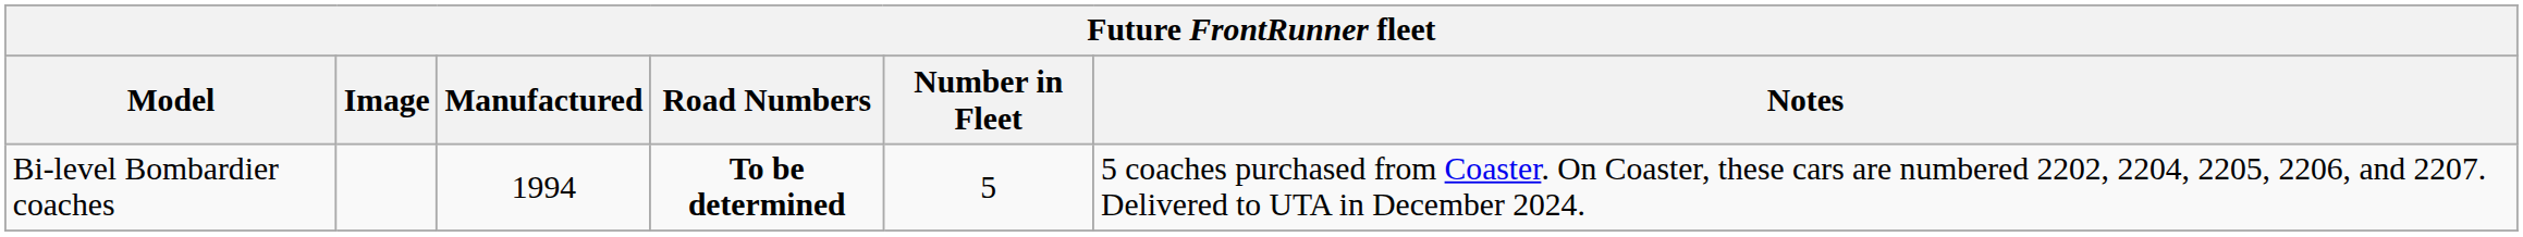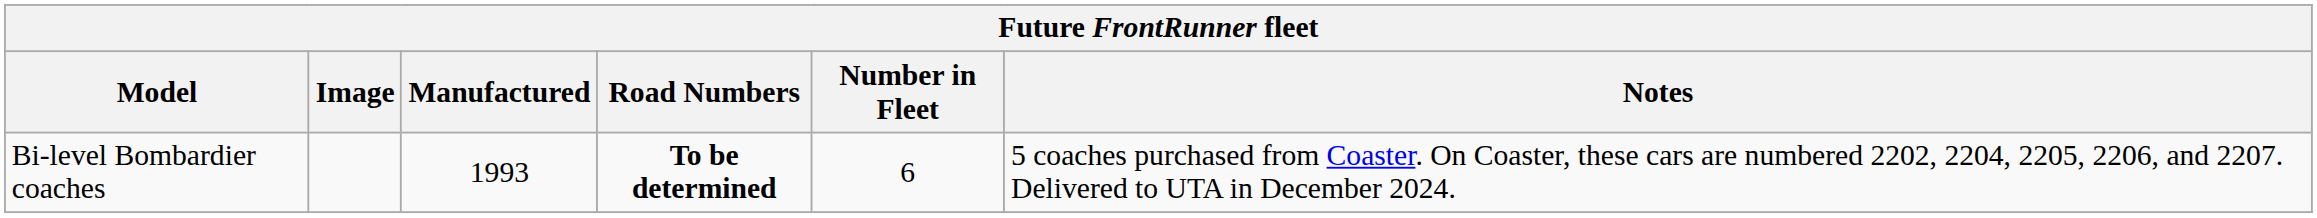 <table class="wikitable" border="1">
 <tr>
 <th colspan=6 align=center>Future <em>FrontRunner</em> fleet</th>
 </tr>
 <tr>
 <th>Model</th>
 <th>Image</th>
 <th>Manufactured</th>
 <th>Road Numbers</th>
 <th>Number in Fleet</th>
 <th>Notes</th>
 </tr>
 <tr>
 <td>Bi-level Bombardier coaches</td>
 <td></td>
-<td align="center">1994</td>
+<td align="center">1993</td>
 <td align="center"><strong>To be determined</strong></td>
-<td align="center">5</td>
+<td align="center">6</td>
 <td>5 coaches purchased from <a href='#'>Coaster</a>. On Coaster, these cars are numbered 2202, 2204, 2205, 2206, and 2207. Delivered to UTA in December 2024.</td>
 </tr>
 </table>
